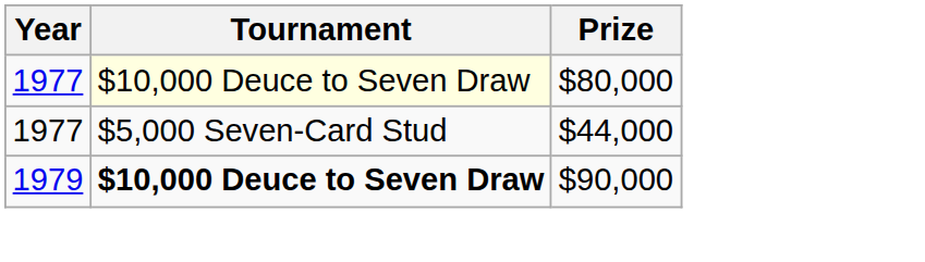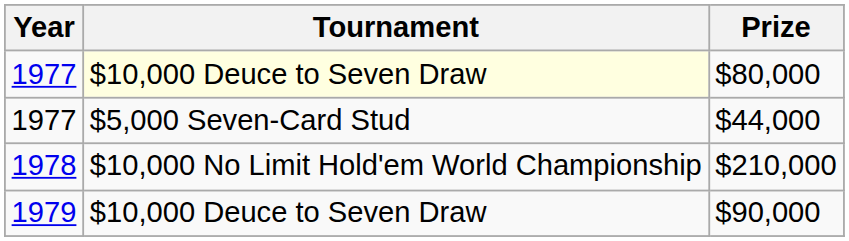 <table class="wikitable">
 <tr>
 <th>Year</th>
 <th>Tournament</th>
 <th>Prize</th>
 </tr>
 <tr>
 <td><a href='#'>1977</a></td>
 <td style="background: lightyellow;">$10,000 Deuce to Seven Draw</td>
 <td>$80,000</td>
 </tr>
 <tr>
 <td>1977</td>
 <td>$5,000 Seven-Card Stud</td>
 <td>$44,000</td>
 </tr>
 <tr>
+<td><a href='#'>1978</a></td>
+<td>$10,000 No Limit Hold'em World Championship</td>
+<td>$210,000</td>
+</tr>
+<tr>
 <td><a href='#'>1979</a></td>
-<td><strong>$10,000 Deuce to Seven Draw</strong></td>
+<td>$10,000 Deuce to Seven Draw</td>
 <td>$90,000</td>
 </tr>
 </table>
